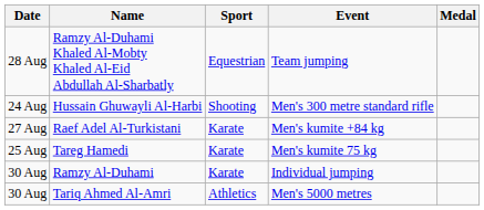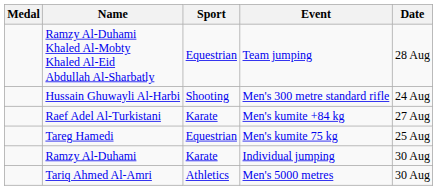 <table class="wikitable sortable"  style="font-size:95%">
 <tr>
-<th>Date</th>
+<th>Medal</th>
 <th>Name</th>
 <th>Sport</th>
 <th>Event</th>
-<th>Medal</th>
+<th>Date</th>
 </tr>
 <tr>
-<td>28 Aug</td>
+<td></td>
 <td><a href='#'>Ramzy Al-Duhami</a><br><a href='#'>Khaled Al-Mobty</a><br><a href='#'>Khaled Al-Eid</a><br><a href='#'>Abdullah Al-Sharbatly</a></td>
 <td><a href='#'>Equestrian</a></td>
 <td><a href='#'>Team jumping</a></td>
-<td></td>
+<td>28 Aug</td>
 </tr>
 <tr>
-<td>24 Aug</td>
+<td></td>
 <td><a href='#'>Hussain Ghuwayli Al-Harbi</a></td>
 <td><a href='#'>Shooting</a></td>
 <td><a href='#'>Men's 300 metre standard rifle</a></td>
-<td></td>
+<td>24 Aug</td>
 </tr>
 <tr>
-<td>27 Aug</td>
+<td></td>
 <td><a href='#'>Raef Adel Al-Turkistani</a></td>
 <td><a href='#'>Karate</a></td>
 <td><a href='#'>Men's kumite +84 kg</a></td>
-<td></td>
+<td>27 Aug</td>
 </tr>
 <tr>
+<td></td>
+<td><a href='#'>Tareg Hamedi</a></td>
+<td><a href='#'>Equestrian</a></td>
+<td><a href='#'>Men's kumite 75 kg</a></td>
 <td>25 Aug</td>
-<td><a href='#'>Tareg Hamedi</a></td>
-<td><a href='#'>Karate</a></td>
-<td><a href='#'>Men's kumite 75 kg</a></td>
-<td></td>
 </tr>
 <tr>
-<td>30 Aug</td>
+<td></td>
 <td><a href='#'>Ramzy Al-Duhami</a></td>
 <td><a href='#'>Karate</a></td>
 <td><a href='#'>Individual jumping</a></td>
-<td></td>
+<td>30 Aug</td>
 </tr>
 <tr>
-<td>30 Aug</td>
+<td></td>
 <td><a href='#'>Tariq Ahmed Al-Amri</a></td>
 <td><a href='#'>Athletics</a></td>
 <td><a href='#'>Men's 5000 metres</a></td>
-<td></td>
+<td>30 Aug</td>
 </tr>
 </table>
